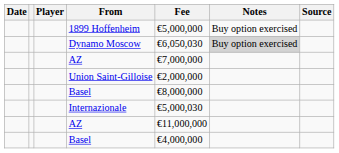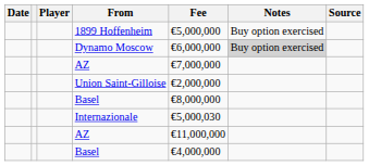 <table class="wikitable plainrowheaders sortable">
 <tr>
 <th scope="col">Date</th>
 <th></th>
 <th scope="col">Player</th>
 <th>From</th>
 <th style="width: 65px;">Fee</th>
 <th>Notes</th>
 <th scope="col">Source</th>
 </tr>
 <tr>
 <td></td>
 <td align="center"></td>
 <td></td>
 <td> <a href='#'>1899 Hoffenheim</a></td>
 <td>€5,000,000</td>
 <td>Buy option exercised</td>
 <td></td>
 </tr>
 <tr>
 <td></td>
 <td align="center"></td>
 <td></td>
 <td> <a href='#'>Dynamo Moscow</a></td>
-<td>€6,050,030</td>
+<td>€6,000,000</td>
 <td style="background: lightgrey;">Buy option exercised</td>
 <td></td>
 </tr>
 <tr>
 <td></td>
 <td align="center"></td>
 <td></td>
 <td> <a href='#'>AZ</a></td>
 <td>€7,000,000</td>
 <td></td>
 <td></td>
 </tr>
 <tr>
 <td></td>
 <td align="center"></td>
 <td></td>
 <td> <a href='#'>Union Saint-Gilloise</a></td>
 <td>€2,000,000</td>
 <td></td>
 <td></td>
 </tr>
 <tr>
 <td></td>
 <td align="center"></td>
 <td></td>
 <td> <a href='#'>Basel</a></td>
 <td>€8,000,000</td>
 <td></td>
 <td></td>
 </tr>
 <tr>
 <td></td>
 <td align="center"></td>
 <td></td>
 <td> <a href='#'>Internazionale</a></td>
 <td>€5,000,030</td>
 <td></td>
 <td></td>
 </tr>
 <tr>
 <td></td>
 <td align="center"></td>
 <td></td>
 <td> <a href='#'>AZ</a></td>
 <td>€11,000,000</td>
 <td></td>
 <td></td>
 </tr>
 <tr>
 <td></td>
 <td align="center"></td>
 <td></td>
 <td> <a href='#'>Basel</a></td>
 <td>€4,000,000</td>
 <td></td>
 <td></td>
 </tr>
 </table>
